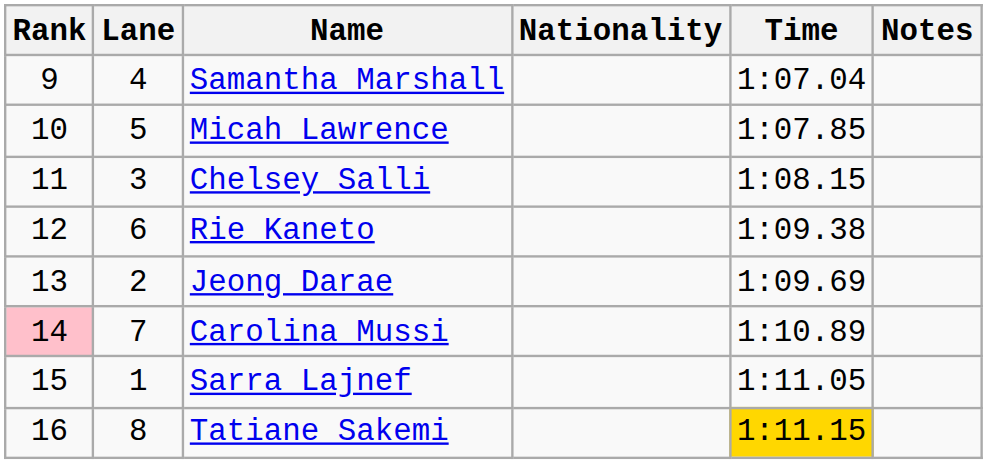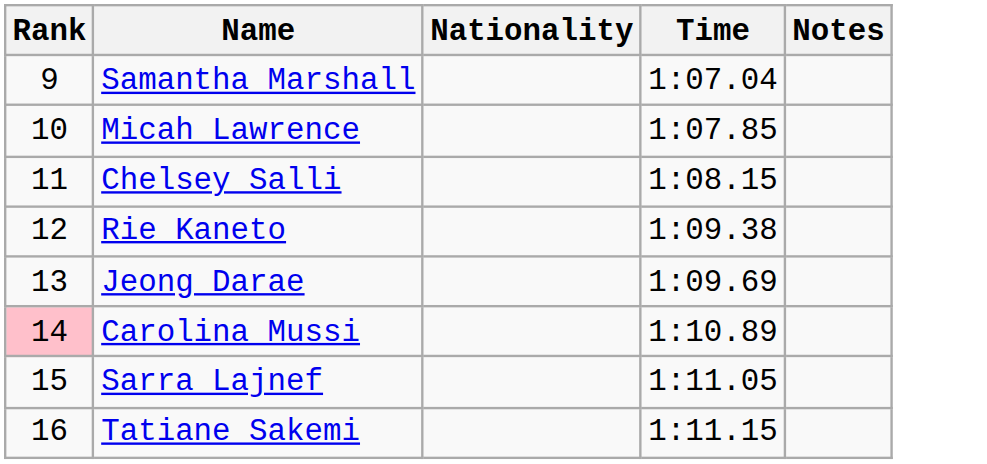 <table class="wikitable sortable" style="text-align:center">
 <tr>
 <th>Rank</th>
-<th>Lane</th>
 <th>Name</th>
 <th>Nationality</th>
 <th>Time</th>
 <th>Notes</th>
 </tr>
 <tr>
 <td>9</td>
-<td>4</td>
 <td align=left><a href='#'>Samantha Marshall</a></td>
 <td align=left></td>
 <td>1:07.04</td>
 <td></td>
 </tr>
 <tr>
 <td>10</td>
-<td>5</td>
 <td align=left><a href='#'>Micah Lawrence</a></td>
 <td align=left></td>
 <td>1:07.85</td>
 <td></td>
 </tr>
 <tr>
 <td>11</td>
-<td>3</td>
 <td align=left><a href='#'>Chelsey Salli</a></td>
 <td align=left></td>
 <td>1:08.15</td>
 <td></td>
 </tr>
 <tr>
 <td>12</td>
-<td>6</td>
 <td align=left><a href='#'>Rie Kaneto</a></td>
 <td align=left></td>
 <td>1:09.38</td>
 <td></td>
 </tr>
 <tr>
 <td>13</td>
-<td>2</td>
 <td align=left><a href='#'>Jeong Darae</a></td>
 <td align=left></td>
 <td>1:09.69</td>
 <td></td>
 </tr>
 <tr>
 <td style="background: pink;">14</td>
-<td>7</td>
 <td align=left><a href='#'>Carolina Mussi</a></td>
 <td align=left></td>
 <td>1:10.89</td>
 <td></td>
 </tr>
 <tr>
 <td>15</td>
-<td>1</td>
 <td align=left><a href='#'>Sarra Lajnef</a></td>
 <td align=left></td>
 <td>1:11.05</td>
 <td></td>
 </tr>
 <tr>
 <td>16</td>
-<td>8</td>
 <td align=left><a href='#'>Tatiane Sakemi</a></td>
 <td align=left></td>
-<td style="background: gold;">1:11.15</td>
+<td>1:11.15</td>
 <td></td>
 </tr>
 </table>
